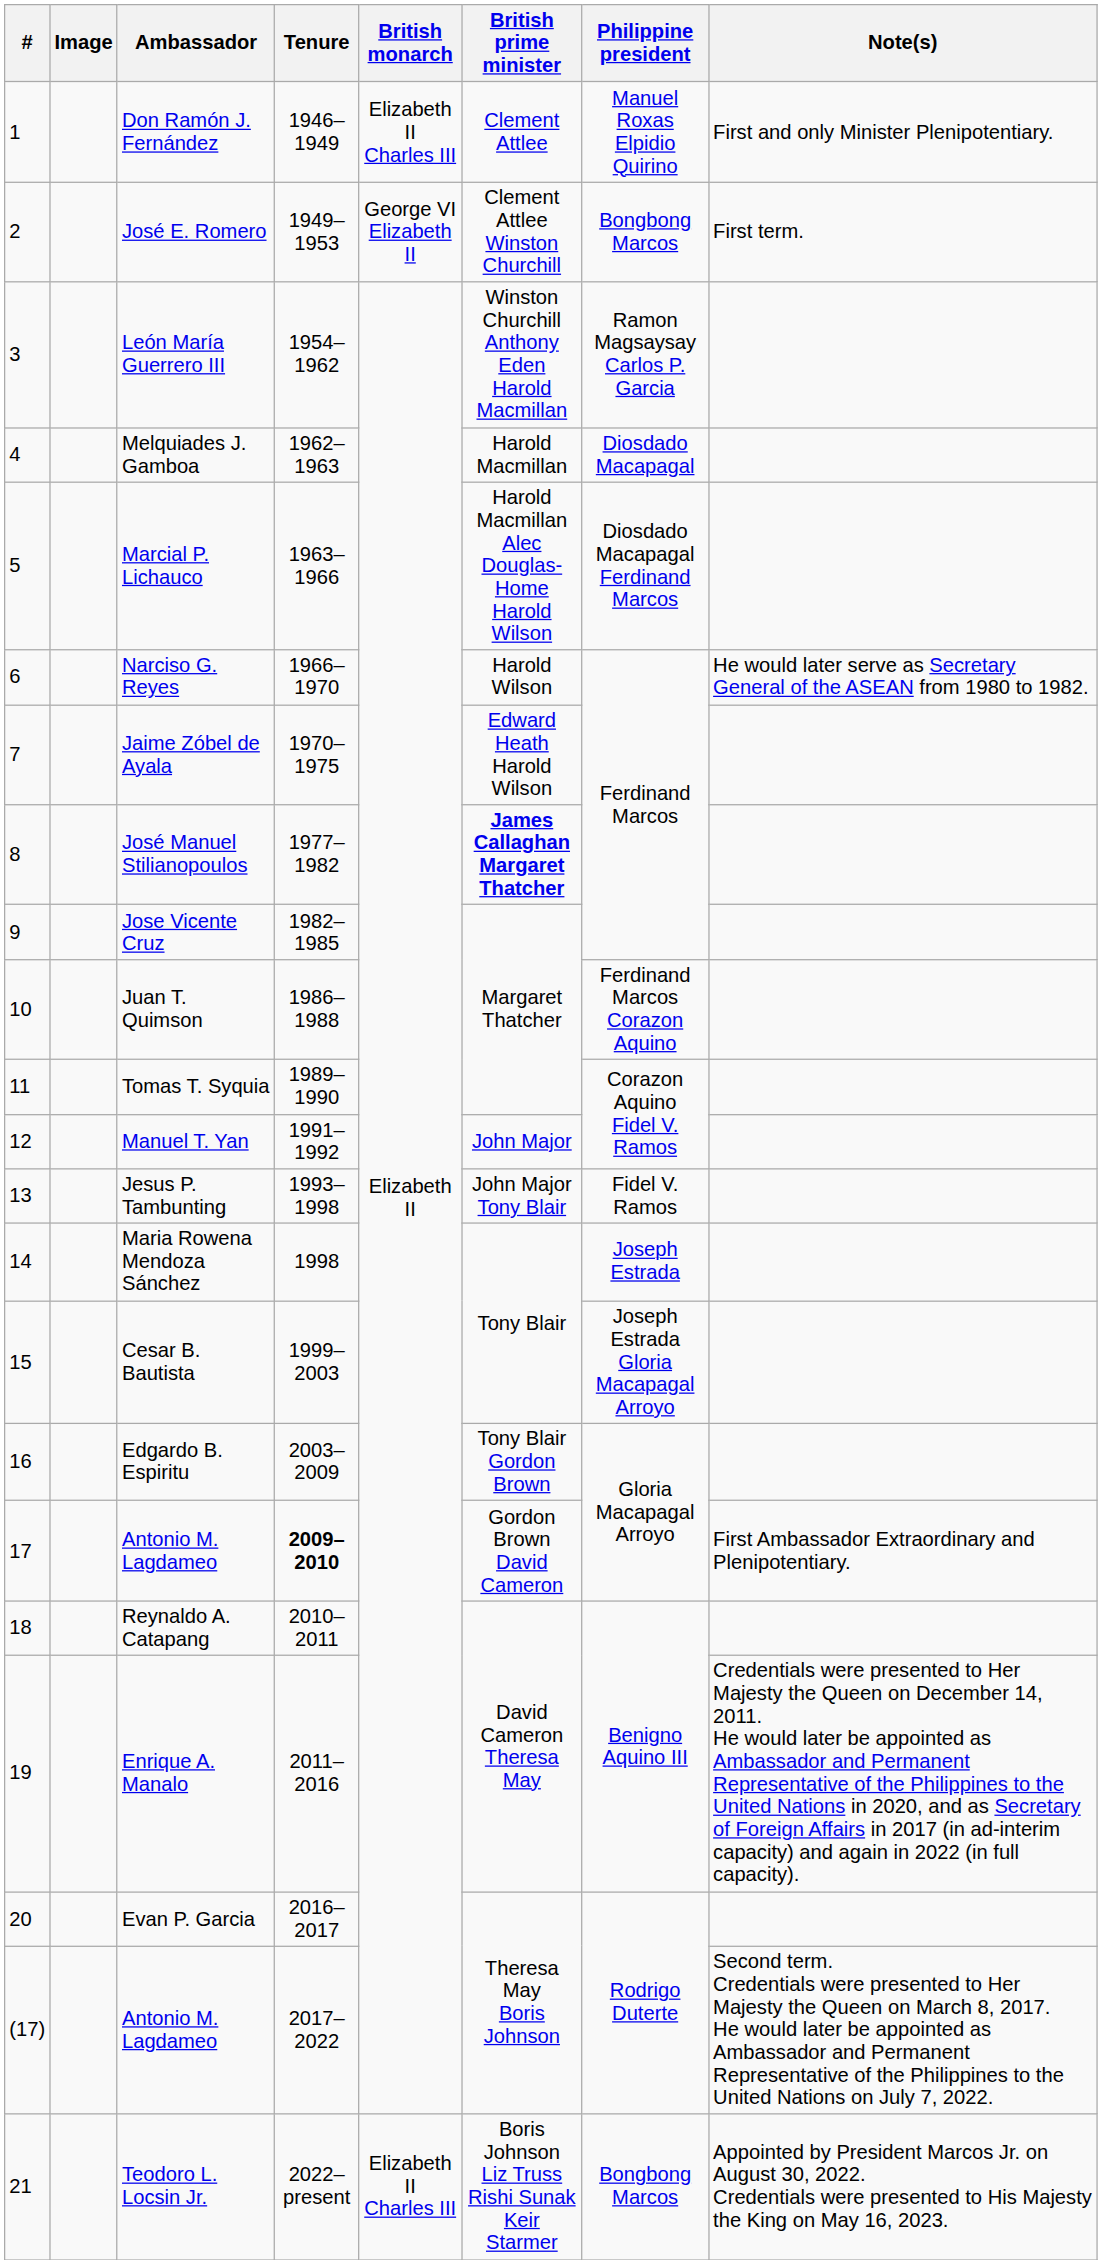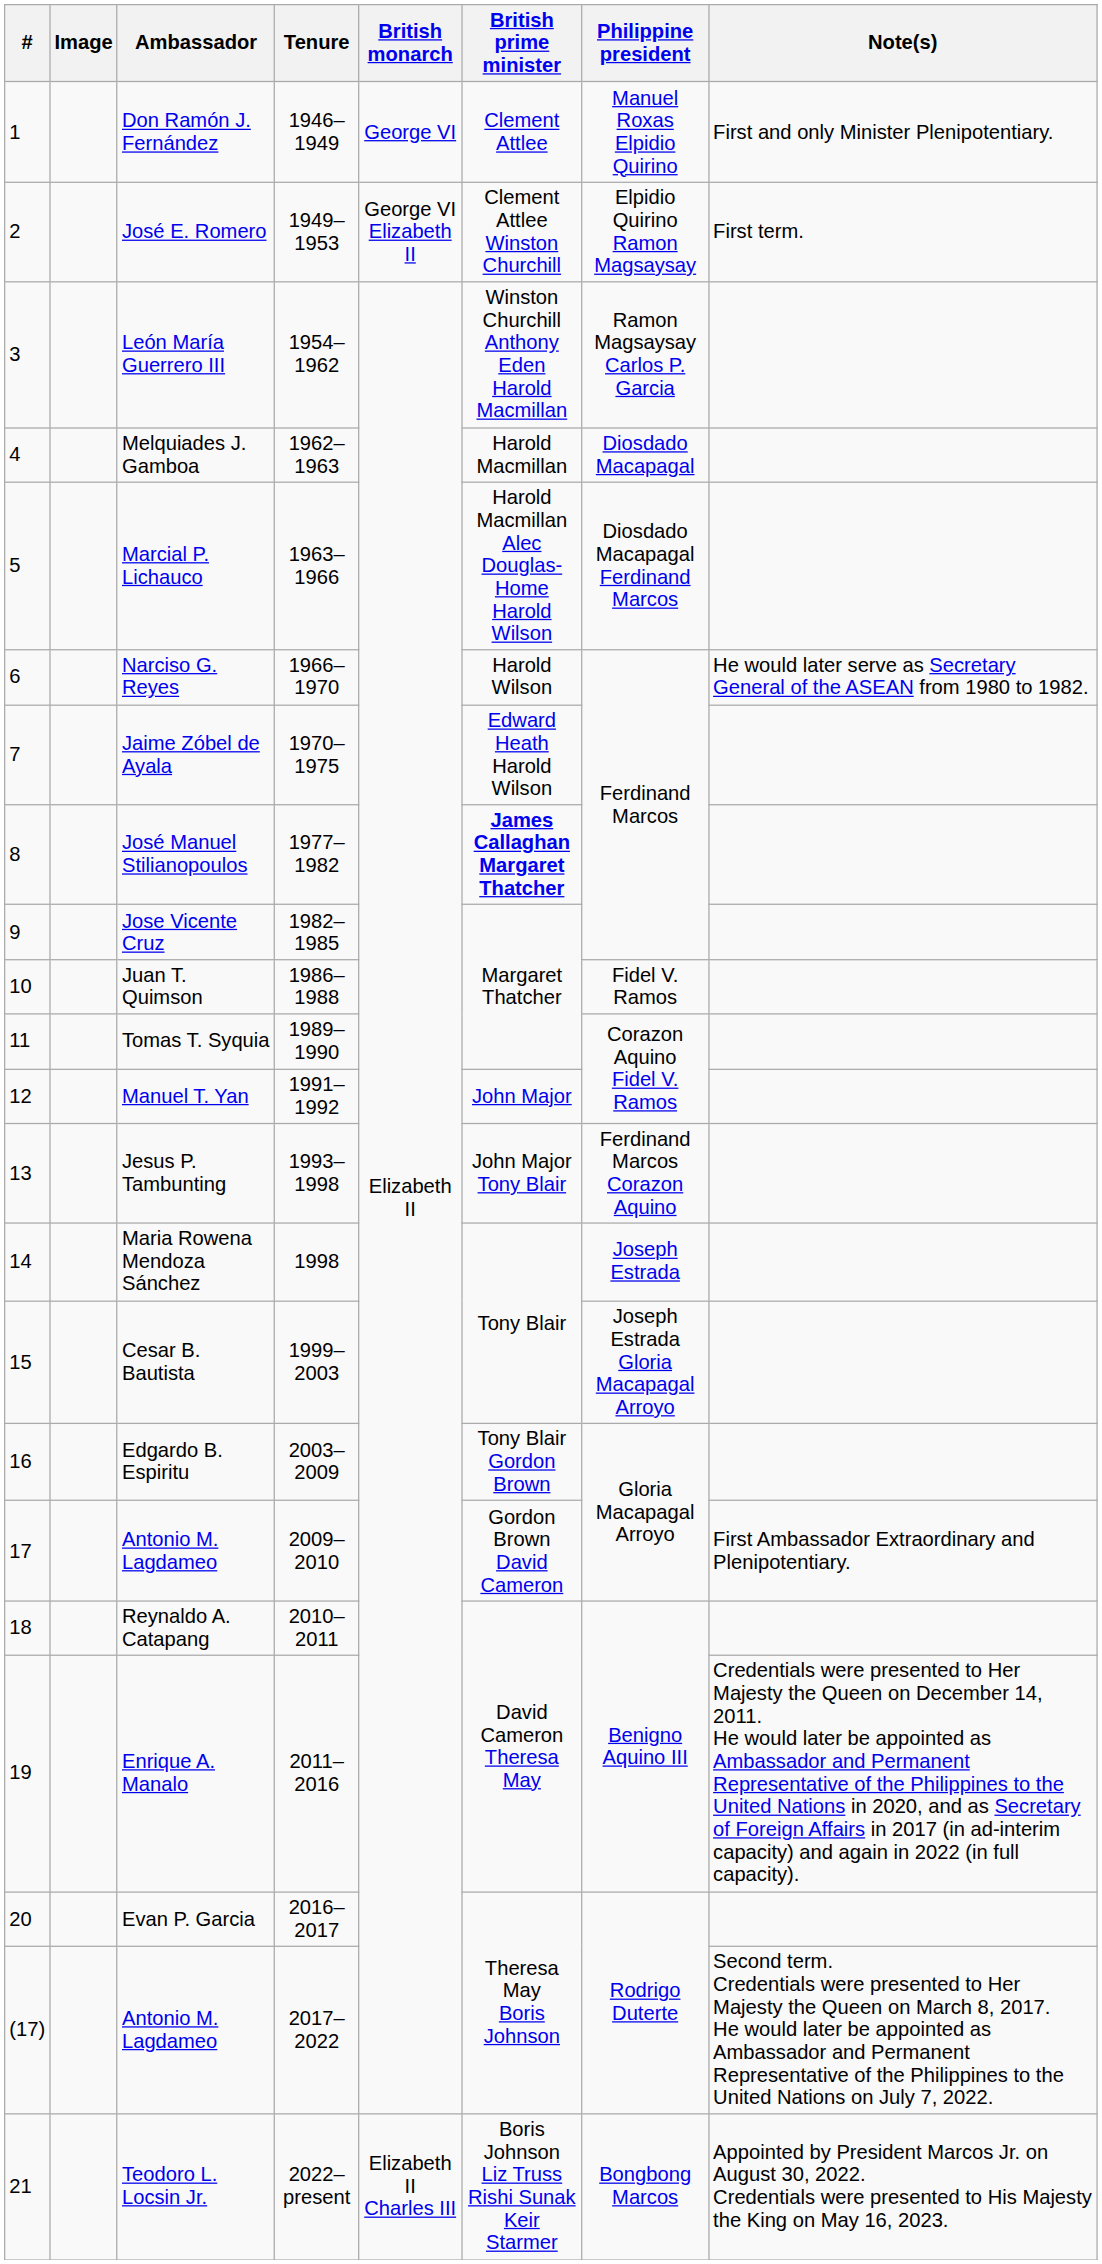 <table class=wikitable>
 <tr>
 <th>#</th>
 <th>Image</th>
 <th>Ambassador</th>
 <th>Tenure</th>
 <th><a href='#'>British monarch</a></th>
 <th><a href='#'>British prime minister</a></th>
 <th><a href='#'>Philippine president</a></th>
 <th>Note(s)</th>
 </tr>
 <tr>
 <td>1</td>
 <td></td>
 <td><a href='#'>Don Ramón J. Fernández</a></td>
 <td align="center">1946–1949</td>
-<td align="center">Elizabeth II<br><a href='#'>Charles III</a></td>
+<td align="center"><a href='#'>George VI</a></td>
 <td align="center"><a href='#'>Clement Attlee</a></td>
 <td align="center"><a href='#'>Manuel Roxas</a><br><a href='#'>Elpidio Quirino</a></td>
 <td>First and only Minister Plenipotentiary.</td>
 </tr>
 <tr>
 <td>2</td>
 <td></td>
 <td><a href='#'>José E. Romero</a></td>
 <td align="center">1949–1953</td>
 <td align="center">George VI<br><a href='#'>Elizabeth II</a></td>
 <td align="center">Clement Attlee<br><a href='#'>Winston Churchill</a></td>
-<td align="center"><a href='#'>Bongbong Marcos</a></td>
+<td align="center">Elpidio Quirino<br><a href='#'>Ramon Magsaysay</a></td>
 <td>First term.</td>
 </tr>
 <tr>
 <td>3</td>
 <td></td>
 <td><a href='#'>León María Guerrero III</a></td>
 <td align="center">1954–1962</td>
 <td rowspan="19" align="center">Elizabeth II</td>
 <td align="center">Winston Churchill<br><a href='#'>Anthony Eden</a><br><a href='#'>Harold Macmillan</a></td>
 <td align="center">Ramon Magsaysay<br><a href='#'>Carlos P. Garcia</a></td>
 <td></td>
 </tr>
 <tr>
 <td>4</td>
 <td></td>
 <td>Melquiades J. Gamboa</td>
 <td align="center">1962–1963</td>
 <td align="center">Harold Macmillan</td>
 <td align="center"><a href='#'>Diosdado Macapagal</a></td>
 <td></td>
 </tr>
 <tr>
 <td>5</td>
 <td></td>
 <td><a href='#'>Marcial P. Lichauco</a></td>
 <td align="center">1963–1966</td>
 <td align="center">Harold Macmillan<br><a href='#'>Alec Douglas-Home</a><br><a href='#'>Harold Wilson</a></td>
 <td align="center">Diosdado Macapagal<br><a href='#'>Ferdinand Marcos</a></td>
 <td></td>
 </tr>
 <tr>
 <td>6</td>
 <td></td>
 <td><a href='#'>Narciso G. Reyes</a></td>
 <td align="center">1966–1970</td>
 <td align="center">Harold Wilson</td>
 <td align="center" rowspan="4">Ferdinand Marcos</td>
 <td>He would later serve as <a href='#'>Secretary General of the ASEAN</a> from 1980 to 1982.</td>
 </tr>
 <tr>
 <td>7</td>
 <td></td>
 <td><a href='#'>Jaime Zóbel de Ayala</a></td>
 <td align="center">1970–1975</td>
 <td align="center"><a href='#'>Edward Heath</a><br>Harold Wilson</td>
 <td></td>
 </tr>
 <tr>
 <td>8</td>
 <td></td>
 <td><a href='#'>José Manuel Stilianopoulos</a></td>
 <td align="center">1977–1982</td>
 <td align="center"><strong><a href='#'>James Callaghan</a><br><a href='#'>Margaret Thatcher</a></strong></td>
 <td></td>
 </tr>
 <tr>
 <td>9</td>
 <td></td>
 <td><a href='#'>Jose Vicente Cruz</a></td>
 <td align="center">1982–1985</td>
 <td align="center" rowspan="3">Margaret Thatcher</td>
 <td></td>
 </tr>
 <tr>
 <td>10</td>
 <td></td>
 <td>Juan T. Quimson</td>
 <td align="center">1986–1988</td>
-<td align="center">Ferdinand Marcos<br><a href='#'>Corazon Aquino</a></td>
+<td align="center">Fidel V. Ramos</td>
 <td></td>
 </tr>
 <tr>
 <td>11</td>
 <td></td>
 <td>Tomas T. Syquia</td>
 <td align="center">1989–1990</td>
 <td align="center" rowspan="2">Corazon Aquino<br><a href='#'>Fidel V. Ramos</a></td>
 <td></td>
 </tr>
 <tr>
 <td>12</td>
 <td></td>
 <td><a href='#'>Manuel T. Yan</a></td>
 <td align="center">1991–1992</td>
 <td align="center"><a href='#'>John Major</a></td>
 <td></td>
 </tr>
 <tr>
 <td>13</td>
 <td></td>
 <td>Jesus P. Tambunting</td>
 <td align="center">1993–1998</td>
 <td align="center">John Major<br><a href='#'>Tony Blair</a></td>
-<td align="center">Fidel V. Ramos</td>
+<td align="center">Ferdinand Marcos<br><a href='#'>Corazon Aquino</a></td>
 <td></td>
 </tr>
 <tr>
 <td>14</td>
 <td></td>
 <td>Maria Rowena Mendoza Sánchez</td>
 <td align="center">1998</td>
 <td align="center" rowspan="2">Tony Blair</td>
 <td align="center"><a href='#'>Joseph Estrada</a></td>
 <td></td>
 </tr>
 <tr>
 <td>15</td>
 <td></td>
 <td>Cesar B. Bautista</td>
 <td align="center">1999–2003</td>
 <td align="center">Joseph Estrada<br><a href='#'>Gloria Macapagal Arroyo</a></td>
 <td></td>
 </tr>
 <tr>
 <td>16</td>
 <td></td>
 <td>Edgardo B. Espiritu</td>
 <td align="center">2003–2009</td>
 <td align="center">Tony Blair<br><a href='#'>Gordon Brown</a></td>
 <td align="center" rowspan="2">Gloria Macapagal Arroyo</td>
 <td></td>
 </tr>
 <tr>
 <td>17</td>
 <td></td>
 <td><a href='#'>Antonio M. Lagdameo</a></td>
-<td align="center"><strong>2009–2010</strong></td>
+<td align="center">2009–2010</td>
 <td align="center">Gordon Brown<br><a href='#'>David Cameron</a></td>
 <td>First Ambassador Extraordinary and Plenipotentiary.</td>
 </tr>
 <tr>
 <td>18</td>
 <td></td>
 <td>Reynaldo A. Catapang</td>
 <td align="center">2010–2011</td>
 <td rowspan="2" align="center">David Cameron<br><a href='#'>Theresa May</a></td>
 <td align="center" rowspan="2"><a href='#'>Benigno Aquino III</a></td>
 <td></td>
 </tr>
 <tr>
 <td>19</td>
 <td></td>
 <td><a href='#'>Enrique A. Manalo</a></td>
 <td align="center">2011–2016</td>
 <td>Credentials were presented to Her Majesty the Queen on December 14, 2011.<br>He would later be appointed as <a href='#'>Ambassador and Permanent Representative of the Philippines to the United Nations</a> in 2020, and as <a href='#'>Secretary of Foreign Affairs</a> in 2017 (in ad-interim capacity) and again in 2022 (in full capacity).</td>
 </tr>
 <tr>
 <td>20</td>
 <td></td>
 <td>Evan P. Garcia</td>
 <td align="center">2016–2017</td>
 <td rowspan="2" align="center">Theresa May<br><a href='#'>Boris Johnson</a></td>
 <td rowspan="2" align="center"><a href='#'>Rodrigo Duterte</a></td>
 <td></td>
 </tr>
 <tr>
 <td>(17)</td>
 <td></td>
 <td><a href='#'>Antonio M. Lagdameo</a></td>
 <td align="center">2017–2022</td>
 <td>Second term.<br>Credentials were presented to Her Majesty the Queen on March 8, 2017.<br>He would later be appointed as Ambassador and Permanent Representative of the Philippines to the United Nations on July 7, 2022.</td>
 </tr>
 <tr>
 <td>21</td>
 <td></td>
 <td><a href='#'>Teodoro L. Locsin Jr.</a></td>
 <td align="center">2022–present</td>
 <td align="center">Elizabeth II<br><a href='#'>Charles III</a></td>
 <td align="center">Boris Johnson<br><a href='#'>Liz Truss</a><br><a href='#'>Rishi Sunak</a><br><a href='#'>Keir Starmer</a></td>
 <td align="center"><a href='#'>Bongbong Marcos</a></td>
 <td>Appointed by President Marcos Jr. on August 30, 2022.<br>Credentials were presented to His Majesty the King on May 16, 2023.</td>
 </tr>
 </table>
